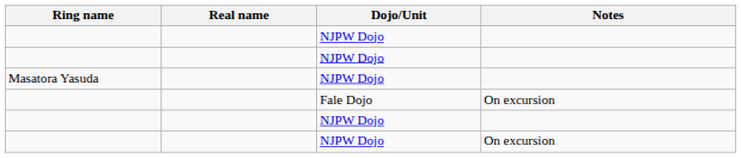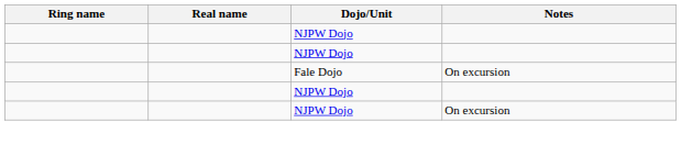 <table class="wikitable sortable" width="70%;">
 <tr>
 <th width="19%">Ring name</th>
 <th width="19%">Real name</th>
 <th width="20%">Dojo/Unit</th>
 <th width="31%">Notes</th>
 </tr>
 <tr>
 <td></td>
 <td></td>
 <td><a href='#'>NJPW Dojo</a></td>
 <td></td>
 </tr>
 <tr>
 <td></td>
-<td></td>
-<td><a href='#'>NJPW Dojo</a></td>
-<td></td>
-</tr>
-<tr>
-<td>Masatora Yasuda</td>
 <td></td>
 <td><a href='#'>NJPW Dojo</a></td>
 <td></td>
 </tr>
 <tr>
 <td></td>
 <td></td>
 <td>Fale Dojo</td>
 <td>On excursion</td>
 </tr>
 <tr>
 <td></td>
 <td></td>
 <td><a href='#'>NJPW Dojo</a></td>
 <td></td>
 </tr>
 <tr>
 <td></td>
 <td></td>
 <td><a href='#'>NJPW Dojo</a></td>
 <td>On excursion</td>
 </tr>
 </table>
